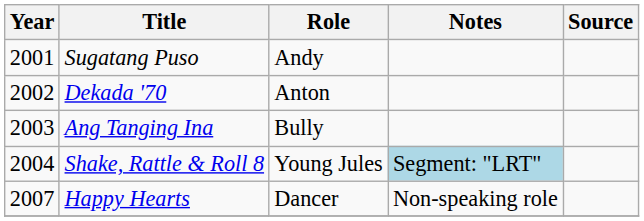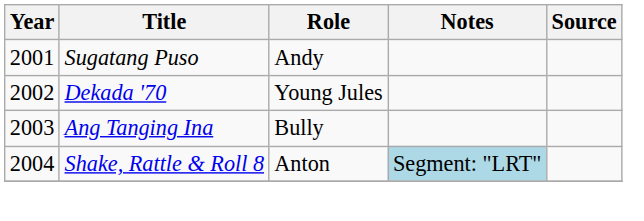 <table class="wikitable sortable" >
 <tr>
 <th>Year</th>
 <th>Title</th>
 <th>Role</th>
 <th class="unsortable">Notes </th>
 <th class="unsortable">Source </th>
 </tr>
 <tr>
 <td>2001</td>
 <td><em>Sugatang Puso</em></td>
 <td>Andy</td>
 <td></td>
 <td></td>
 </tr>
 <tr>
 <td>2002</td>
 <td><em><a href='#'>Dekada '70</a></em></td>
-<td>Anton</td>
+<td>Young Jules</td>
 <td></td>
 <td></td>
 </tr>
 <tr>
 <td>2003</td>
 <td><em><a href='#'>Ang Tanging Ina</a></em></td>
 <td>Bully</td>
 <td></td>
 <td></td>
 </tr>
 <tr>
 <td>2004</td>
 <td><em><a href='#'>Shake, Rattle & Roll 8</a></em></td>
-<td>Young Jules</td>
+<td>Anton</td>
 <td style="background: lightblue;">Segment: "LRT"</td>
-<td></td>
-</tr>
-<tr>
-<td>2007</td>
-<td><em><a href='#'>Happy Hearts</a></em></td>
-<td>Dancer</td>
-<td>Non-speaking role</td>
 <td></td>
 </tr>
 <tr>
 </tr>
 </table>
